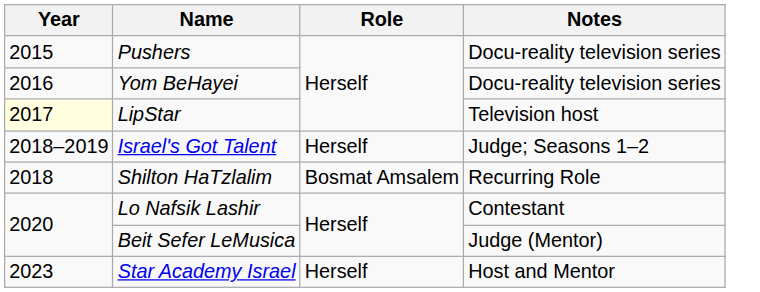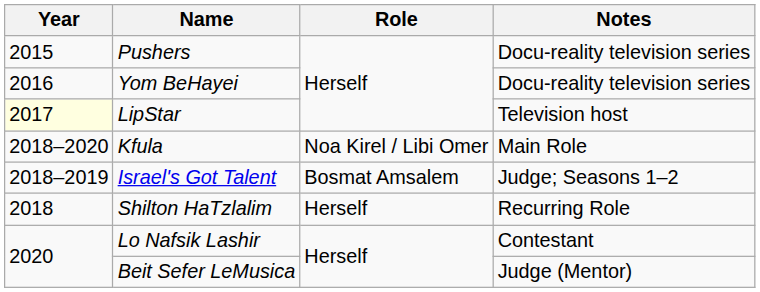 <table class="wikitable">
 <tr>
 <th>Year</th>
 <th>Name</th>
 <th>Role</th>
 <th>Notes</th>
 </tr>
 <tr>
 <td>2015</td>
 <td><em>Pushers</em></td>
 <td rowspan="3">Herself</td>
 <td>Docu-reality television series</td>
 </tr>
 <tr>
 <td>2016</td>
 <td><em>Yom BeHayei</em></td>
 <td>Docu-reality television series</td>
 </tr>
 <tr>
 <td style="background: lightyellow;">2017</td>
 <td><em>LipStar</em></td>
 <td>Television host</td>
 </tr>
 <tr>
+<td>2018–2020</td>
+<td><em>Kfula</em></td>
+<td>Noa Kirel / Libi Omer</td>
+<td>Main Role</td>
+</tr>
+<tr>
 <td>2018–2019</td>
 <td><em><a href='#'>Israel's Got Talent</a></em></td>
-<td>Herself</td>
+<td>Bosmat Amsalem</td>
 <td>Judge; Seasons 1–2</td>
 </tr>
 <tr>
 <td>2018</td>
 <td><em>Shilton HaTzlalim</em></td>
-<td>Bosmat Amsalem</td>
+<td>Herself</td>
 <td>Recurring Role</td>
 </tr>
 <tr>
 <td rowspan="2">2020</td>
 <td><em>Lo Nafsik Lashir</em></td>
 <td rowspan="2">Herself</td>
 <td>Contestant</td>
 </tr>
 <tr>
 <td><em>Beit Sefer LeMusica</em></td>
 <td>Judge (Mentor)</td>
 </tr>
-<tr>
-<td>2023</td>
-<td><em><a href='#'>Star Academy Israel</a></em></td>
-<td>Herself</td>
-<td>Host and Mentor</td>
-</tr>
 </table>
